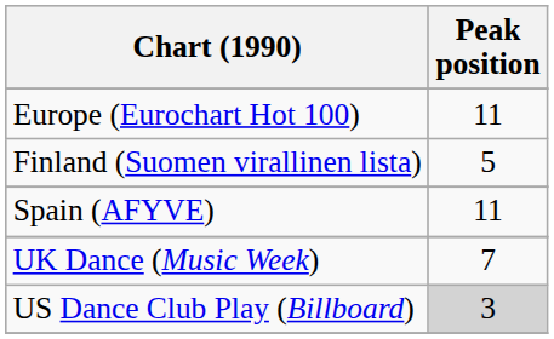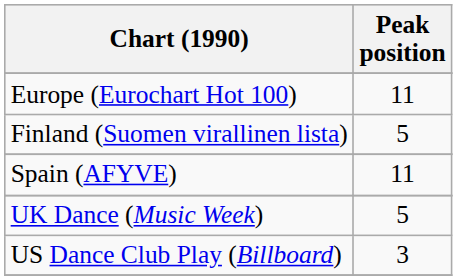 <table class="wikitable sortable">
 <tr>
 <th>Chart (1990)</th>
 <th>Peak<br>position</th>
 </tr>
 <tr>
 </tr>
 <tr>
 </tr>
 <tr>
 </tr>
 <tr>
 <td>Europe (<a href='#'>Eurochart Hot 100</a>)</td>
 <td style="text-align:center;">11</td>
 </tr>
 <tr>
 <td>Finland (<a href='#'>Suomen virallinen lista</a>)</td>
 <td style="text-align:center;">5</td>
 </tr>
 <tr>
 </tr>
 <tr>
 </tr>
 <tr>
 </tr>
 <tr>
 </tr>
 <tr>
 </tr>
 <tr>
 <td>Spain (<a href='#'>AFYVE</a>)</td>
 <td align="center">11</td>
 </tr>
 <tr>
 </tr>
 <tr>
 </tr>
 <tr>
 <td><a href='#'>UK Dance</a> (<em><a href='#'>Music Week</a></em>)</td>
-<td align="center">7</td>
+<td align="center">5</td>
 </tr>
 <tr>
 <td>US <a href='#'>Dance Club Play</a> (<em><a href='#'>Billboard</a></em>)</td>
-<td align="center" style="background: lightgrey;">3</td>
+<td align="center">3</td>
 </tr>
 <tr>
 </tr>
 </table>
